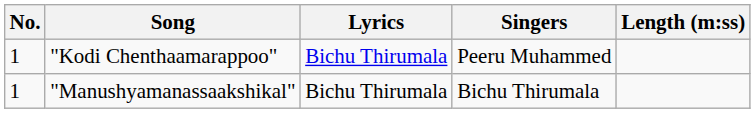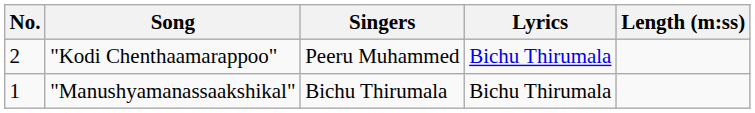 <table class="wikitable" style="font-size:95%;">
 <tr>
 <th>No.</th>
 <th>Song</th>
+<th>Singers</th>
 <th>Lyrics</th>
-<th>Singers</th>
 <th>Length (m:ss)</th>
 </tr>
 <tr>
-<td>1</td>
+<td>2</td>
 <td>"Kodi Chenthaamarappoo"</td>
+<td>Peeru Muhammed</td>
 <td><a href='#'>Bichu Thirumala</a></td>
-<td>Peeru Muhammed</td>
 <td></td>
 </tr>
 <tr>
 <td>1</td>
 <td>"Manushyamanassaakshikal"</td>
 <td>Bichu Thirumala</td>
 <td>Bichu Thirumala</td>
 <td></td>
 </tr>
 </table>
